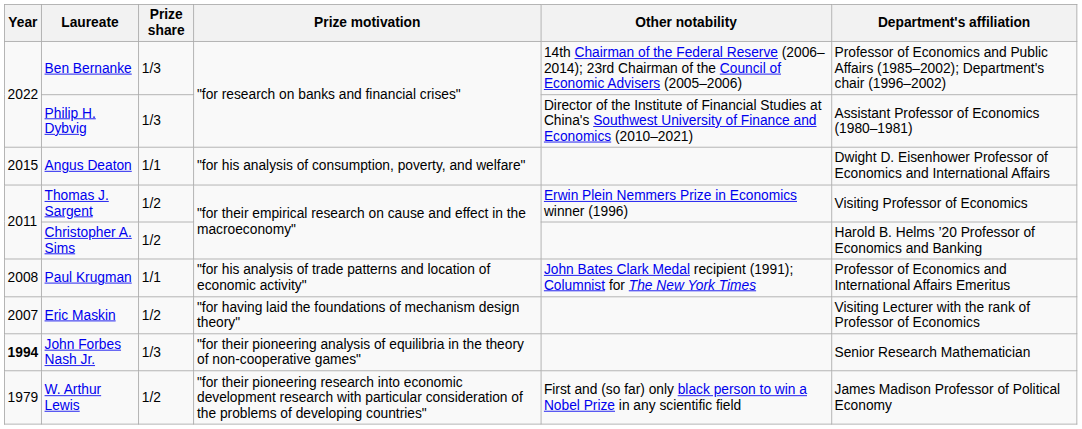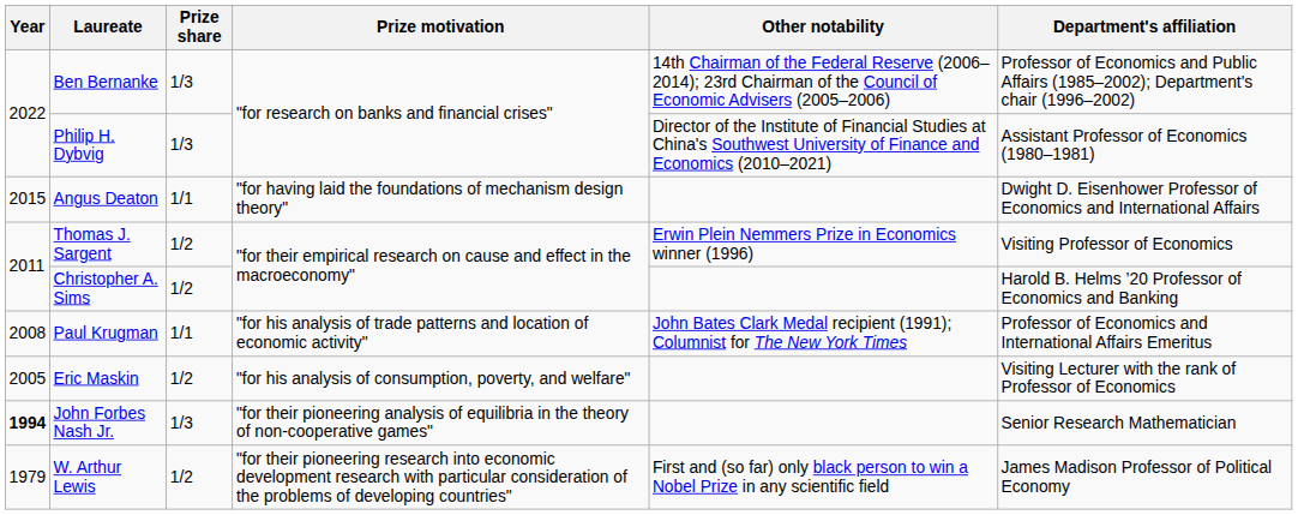 <table class="wikitable sortable">
 <tr>
 <th>Year</th>
 <th>Laureate</th>
 <th>Prize share</th>
 <th>Prize motivation</th>
 <th>Other notability</th>
 <th>Department's affiliation</th>
 </tr>
 <tr>
 <td rowspan=2>2022</td>
 <td><a href='#'>Ben Bernanke</a></td>
 <td>1/3</td>
 <td rowspan=2>"for research on banks and financial crises"</td>
 <td>14th <a href='#'>Chairman of the Federal Reserve</a> (2006–2014); 23rd Chairman of the <a href='#'>Council of Economic Advisers</a> (2005–2006)</td>
 <td>Professor of Economics and Public Affairs (1985–2002); Department's chair (1996–2002)</td>
 </tr>
 <tr>
 <td><a href='#'>Philip H. Dybvig</a></td>
 <td>1/3</td>
 <td>Director of the Institute of Financial Studies at China's <a href='#'>Southwest University of Finance and Economics</a> (2010–2021)</td>
 <td>Assistant Professor of Economics (1980–1981)</td>
 </tr>
 <tr>
 <td>2015</td>
 <td><a href='#'>Angus Deaton</a></td>
 <td>1/1</td>
-<td>"for his analysis of consumption, poverty, and welfare"</td>
+<td>"for having laid the foundations of mechanism design theory"</td>
 <td></td>
 <td>Dwight D. Eisenhower Professor of Economics and International Affairs</td>
 </tr>
 <tr>
 <td rowspan=2>2011</td>
 <td><a href='#'>Thomas J. Sargent</a></td>
 <td>1/2</td>
 <td rowspan=2>"for their empirical research on cause and effect in the macroeconomy"</td>
 <td><a href='#'>Erwin Plein Nemmers Prize in Economics</a> winner (1996)</td>
 <td>Visiting Professor of Economics</td>
 </tr>
 <tr>
 <td><a href='#'>Christopher A. Sims</a></td>
 <td>1/2</td>
 <td></td>
 <td>Harold B. Helms ’20 Professor of Economics and Banking</td>
 </tr>
 <tr>
 <td>2008</td>
 <td><a href='#'>Paul Krugman</a></td>
 <td>1/1</td>
 <td>"for his analysis of trade patterns and location of economic activity"</td>
 <td><a href='#'>John Bates Clark Medal</a> recipient (1991); <a href='#'>Columnist</a> for <em><a href='#'>The New York Times</a></em></td>
 <td>Professor of Economics and International Affairs Emeritus</td>
 </tr>
 <tr>
-<td>2007</td>
+<td>2005</td>
 <td><a href='#'>Eric Maskin</a></td>
 <td>1/2</td>
-<td>"for having laid the foundations of mechanism design theory"</td>
+<td>"for his analysis of consumption, poverty, and welfare"</td>
 <td></td>
 <td>Visiting Lecturer with the rank of Professor of Economics</td>
 </tr>
 <tr>
 <td><strong>1994</strong></td>
 <td><a href='#'>John Forbes Nash Jr.</a></td>
 <td>1/3</td>
 <td>"for their pioneering analysis of equilibria in the theory of non-cooperative games"</td>
 <td></td>
 <td>Senior Research Mathematician</td>
 </tr>
 <tr>
 <td>1979</td>
 <td><a href='#'>W. Arthur Lewis</a></td>
 <td>1/2</td>
 <td>"for their pioneering research into economic development research with particular consideration of the problems of developing countries"</td>
 <td>First and (so far) only <a href='#'>black person to win a Nobel Prize</a> in any scientific field</td>
 <td>James Madison Professor of Political Economy</td>
 </tr>
 </table>
